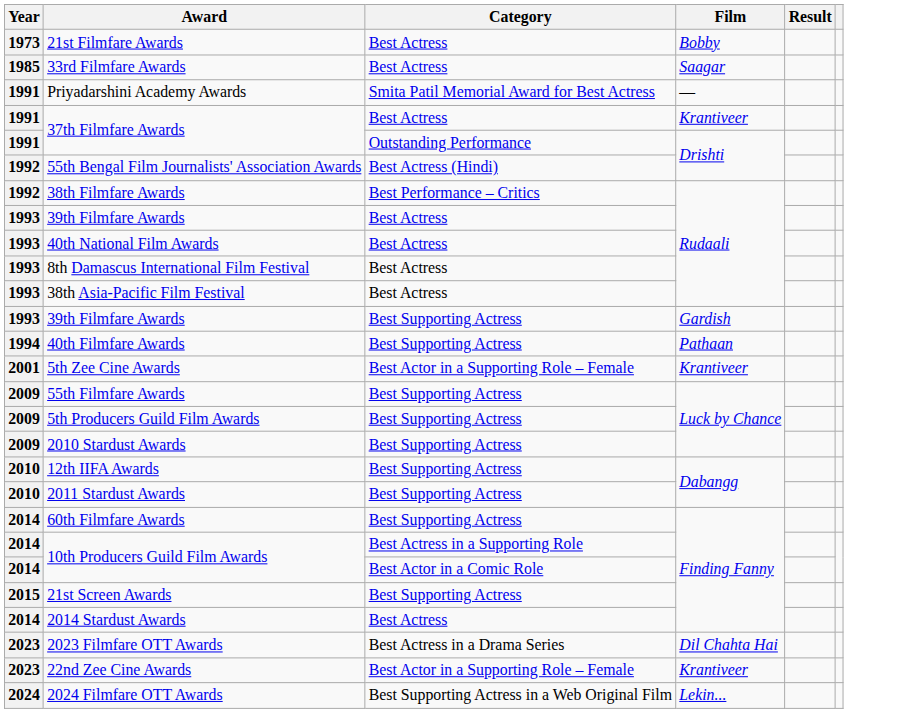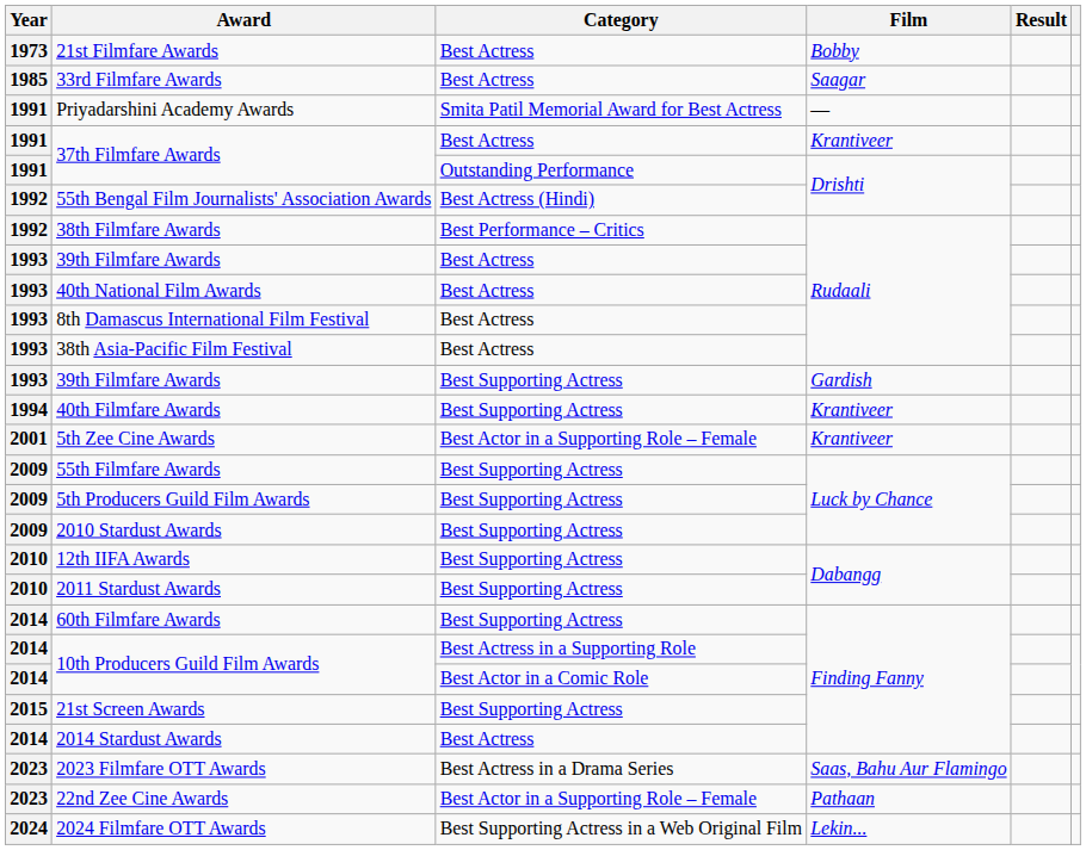 <table class="wikitable plainrowheaders sortable">
 <tr>
 <th scope="col">Year</th>
 <th scope="col">Award</th>
 <th scope="col">Category</th>
 <th scope="col">Film</th>
 <th scope="col">Result</th>
 <th scope="col" class="unsortable"></th>
 </tr>
 <tr>
 <th scope="row">1973</th>
 <td><a href='#'>21st Filmfare Awards</a></td>
 <td><a href='#'>Best Actress</a></td>
 <td><em><a href='#'>Bobby</a></em></td>
 <td></td>
 <td style="text-align:center;"></td>
 </tr>
 <tr>
 <th scope="row">1985</th>
 <td><a href='#'>33rd Filmfare Awards</a></td>
 <td><a href='#'>Best Actress</a></td>
 <td><em><a href='#'>Saagar</a></em></td>
 <td></td>
 <td style="text-align:center;"></td>
 </tr>
 <tr>
 <th scope="row">1991</th>
 <td>Priyadarshini Academy Awards</td>
 <td><a href='#'>Smita Patil Memorial Award for Best Actress</a></td>
 <td>—</td>
 <td></td>
 <td style="text-align:center;"></td>
 </tr>
 <tr>
 <th scope="row">1991</th>
 <td rowspan="2"><a href='#'>37th Filmfare Awards</a></td>
 <td><a href='#'>Best Actress</a></td>
 <td><em><a href='#'>Krantiveer</a></em></td>
 <td></td>
 <td style="text-align:center;"></td>
 </tr>
 <tr>
 <th scope="row">1991</th>
 <td><a href='#'>Outstanding Performance</a></td>
 <td rowspan="2"><em><a href='#'>Drishti</a></em></td>
 <td></td>
 <td style="text-align:center;"></td>
 </tr>
 <tr>
 <th scope="row">1992</th>
 <td><a href='#'>55th Bengal Film Journalists' Association Awards</a></td>
 <td><a href='#'>Best Actress (Hindi)</a></td>
 <td></td>
 <td style="text-align:center;"></td>
 </tr>
 <tr>
 <th scope="row">1992</th>
 <td><a href='#'>38th Filmfare Awards</a></td>
 <td><a href='#'>Best Performance – Critics</a></td>
 <td rowspan="5"><em><a href='#'>Rudaali</a></em></td>
 <td></td>
 <td style="text-align:center;"></td>
 </tr>
 <tr>
 <th scope="row">1993</th>
 <td><a href='#'>39th Filmfare Awards</a></td>
 <td><a href='#'>Best Actress</a></td>
 <td></td>
 <td style="text-align:center;"></td>
 </tr>
 <tr>
 <th scope="row">1993</th>
 <td><a href='#'>40th National Film Awards</a></td>
 <td><a href='#'>Best Actress</a></td>
 <td></td>
 <td style="text-align:center;"></td>
 </tr>
 <tr>
 <th scope="row">1993</th>
 <td>8th <a href='#'>Damascus International Film Festival</a></td>
 <td>Best Actress</td>
 <td></td>
 <td style="text-align:center;"></td>
 </tr>
 <tr>
 <th scope="row">1993</th>
 <td>38th <a href='#'>Asia-Pacific Film Festival</a></td>
 <td>Best Actress</td>
 <td></td>
 <td style="text-align:center;"></td>
 </tr>
 <tr>
 <th scope="row">1993</th>
 <td><a href='#'>39th Filmfare Awards</a></td>
 <td><a href='#'>Best Supporting Actress</a></td>
 <td><em><a href='#'>Gardish</a></em></td>
 <td></td>
 <td style="text-align:center;"></td>
 </tr>
 <tr>
 <th scope="row">1994</th>
 <td><a href='#'>40th Filmfare Awards</a></td>
 <td><a href='#'>Best Supporting Actress</a></td>
-<td><em><a href='#'>Pathaan</a></em></td>
+<td><em><a href='#'>Krantiveer</a></em></td>
 <td></td>
 <td style="text-align:center;"></td>
 </tr>
 <tr>
 <th scope="row">2001</th>
 <td><a href='#'>5th Zee Cine Awards</a></td>
 <td><a href='#'>Best Actor in a Supporting Role – Female</a></td>
 <td><em><a href='#'>Krantiveer</a></em></td>
 <td></td>
 <td style="text-align:center;"></td>
 </tr>
 <tr>
 <th scope="row">2009</th>
 <td><a href='#'>55th Filmfare Awards</a></td>
 <td><a href='#'>Best Supporting Actress</a></td>
 <td rowspan="3"><em><a href='#'>Luck by Chance</a></em></td>
 <td></td>
 <td style="text-align:center;"></td>
 </tr>
 <tr>
 <th scope="row">2009</th>
 <td><a href='#'>5th Producers Guild Film Awards</a></td>
 <td><a href='#'>Best Supporting Actress</a></td>
 <td></td>
 <td style="text-align:center;"></td>
 </tr>
 <tr>
 <th scope="row">2009</th>
 <td><a href='#'>2010 Stardust Awards</a></td>
 <td><a href='#'>Best Supporting Actress</a></td>
 <td></td>
 <td style="text-align:center;"></td>
 </tr>
 <tr>
 <th scope="row">2010</th>
 <td><a href='#'>12th IIFA Awards</a></td>
 <td><a href='#'>Best Supporting Actress</a></td>
 <td rowspan="2"><em><a href='#'>Dabangg</a></em></td>
 <td></td>
 <td style="text-align:center;"></td>
 </tr>
 <tr>
 <th scope="row">2010</th>
 <td><a href='#'>2011 Stardust Awards</a></td>
 <td><a href='#'>Best Supporting Actress</a></td>
 <td></td>
 <td style="text-align:center;"></td>
 </tr>
 <tr>
 <th scope="row">2014</th>
 <td><a href='#'>60th Filmfare Awards</a></td>
 <td><a href='#'>Best Supporting Actress</a></td>
 <td rowspan="5"><em><a href='#'>Finding Fanny</a></em></td>
 <td></td>
 <td style="text-align:center;"></td>
 </tr>
 <tr>
 <th scope="row">2014</th>
 <td rowspan="2"><a href='#'>10th Producers Guild Film Awards</a></td>
 <td><a href='#'>Best Actress in a Supporting Role</a></td>
 <td></td>
 <td style="text-align:center;" rowspan="2"></td>
 </tr>
 <tr>
 <th scope="row">2014</th>
 <td><a href='#'>Best Actor in a Comic Role</a></td>
 <td></td>
 </tr>
 <tr>
 <th scope="row">2015</th>
 <td><a href='#'>21st Screen Awards</a></td>
 <td><a href='#'>Best Supporting Actress</a></td>
 <td></td>
 <td style="text-align:center;"></td>
 </tr>
 <tr>
 <th scope="row">2014</th>
 <td><a href='#'>2014 Stardust Awards</a></td>
 <td><a href='#'>Best Actress</a></td>
 <td></td>
 <td style="text-align:center;"></td>
 </tr>
 <tr>
 <th scope="row">2023</th>
 <td><a href='#'>2023 Filmfare OTT Awards</a></td>
 <td>Best Actress in a Drama Series</td>
-<td><em><a href='#'>Dil Chahta Hai</a></em></td>
+<td><em><a href='#'>Saas, Bahu Aur Flamingo</a></em></td>
 <td></td>
 <td style="text-align:center;"></td>
 </tr>
 <tr>
 <th scope="row">2023</th>
 <td><a href='#'>22nd Zee Cine Awards</a></td>
 <td><a href='#'>Best Actor in a Supporting Role – Female</a></td>
-<td><em><a href='#'>Krantiveer</a></em></td>
+<td><em><a href='#'>Pathaan</a></em></td>
 <td></td>
 <td style="text-align:center;"></td>
 </tr>
 <tr>
 <th scope="row">2024</th>
 <td><a href='#'>2024 Filmfare OTT Awards</a></td>
 <td>Best Supporting Actress in a Web Original Film</td>
 <td><em><a href='#'>Lekin...</a></em></td>
 <td></td>
 <td style="text-align:center;"></td>
 </tr>
 </table>
